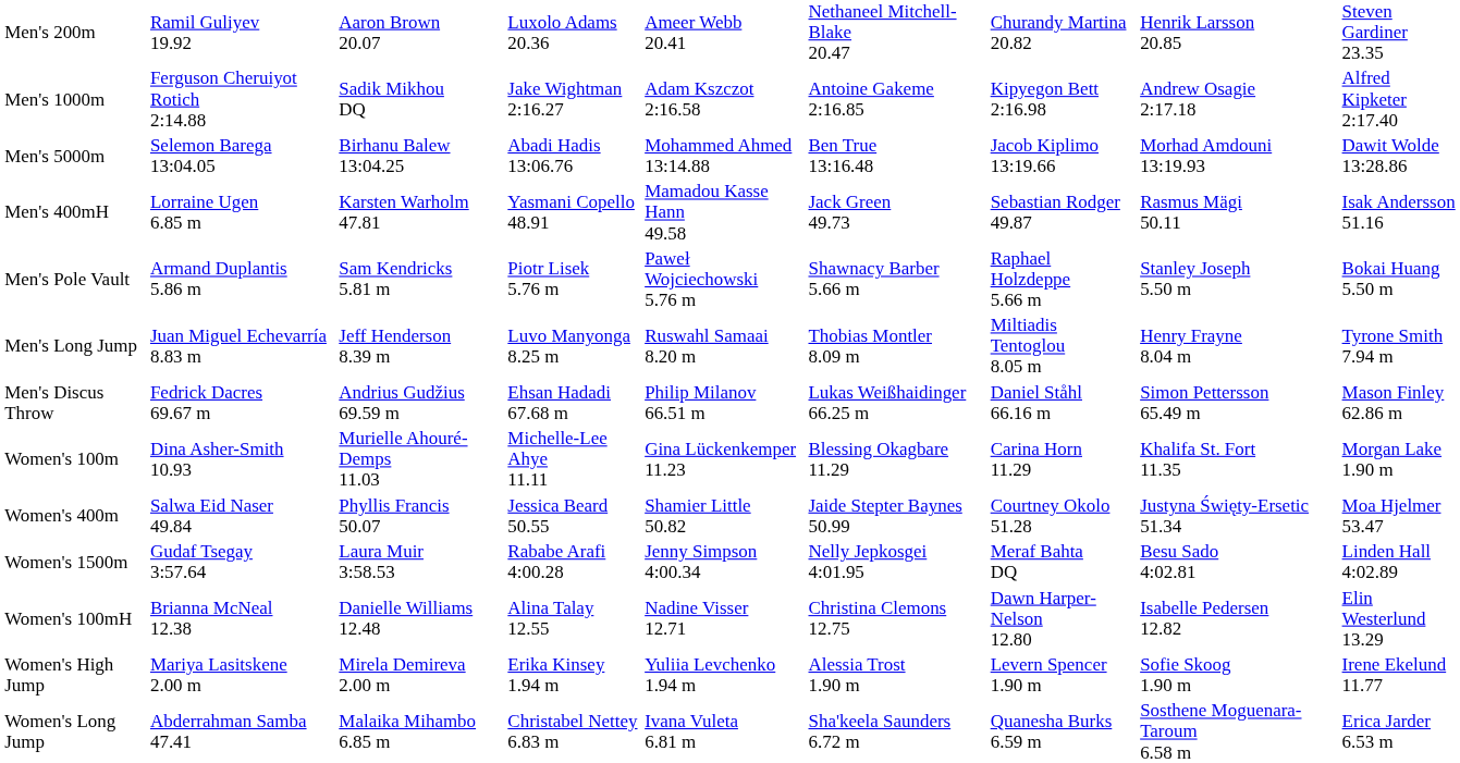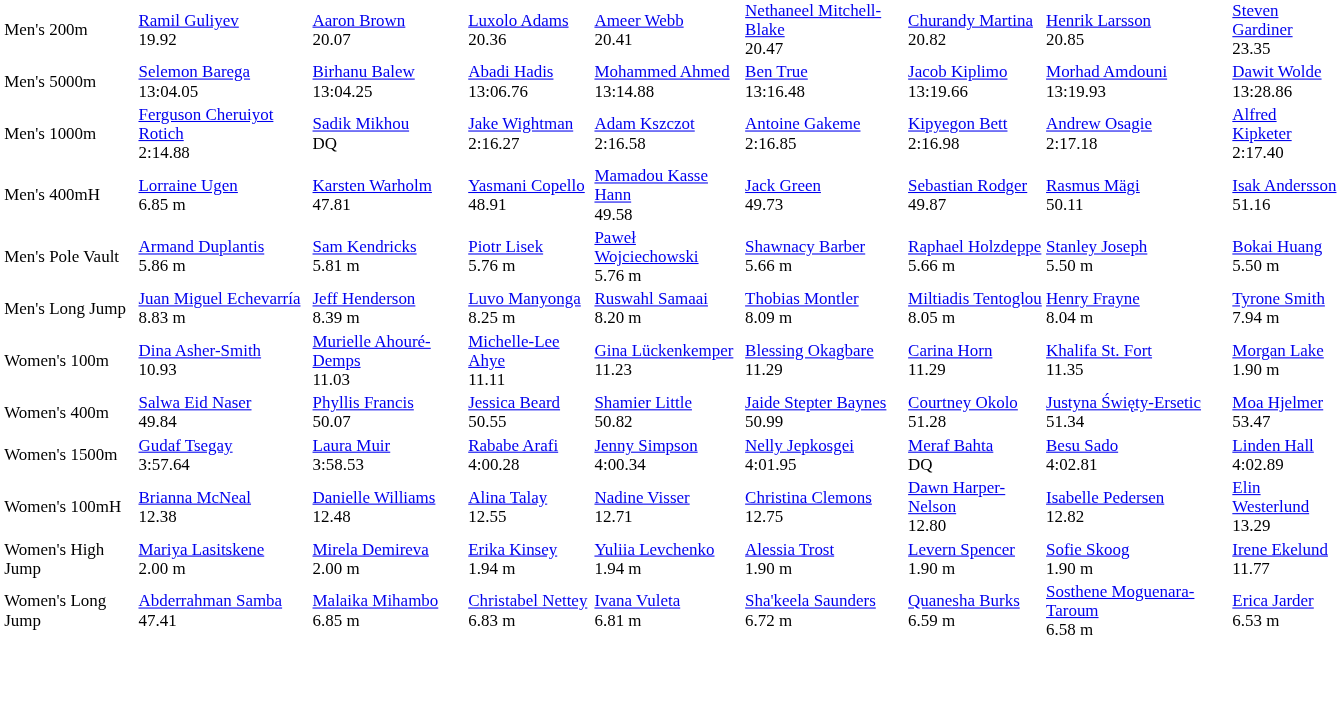 <table>
 <tr>
 <td>Men's 200m<br></td>
 <td><a href='#'>Ramil Guliyev</a><br>  19.92</td>
 <td><a href='#'>Aaron Brown</a><br>  20.07</td>
 <td><a href='#'>Luxolo Adams</a><br>  20.36</td>
 <td><a href='#'>Ameer Webb</a><br>  20.41</td>
 <td><a href='#'>Nethaneel Mitchell-Blake</a><br>  20.47</td>
 <td><a href='#'>Churandy Martina</a><br>  20.82</td>
 <td><a href='#'>Henrik Larsson</a><br>  20.85</td>
 <td><a href='#'>Steven Gardiner</a><br>  23.35</td>
 </tr>
 <tr>
+<td>Men's 5000m</td>
+<td><a href='#'>Selemon Barega</a><br>  13:04.05</td>
+<td><a href='#'>Birhanu Balew</a><br>  13:04.25</td>
+<td><a href='#'>Abadi Hadis</a><br>  13:06.76</td>
+<td><a href='#'>Mohammed Ahmed</a><br>  13:14.88</td>
+<td><a href='#'>Ben True</a><br>  13:16.48</td>
+<td><a href='#'>Jacob Kiplimo</a><br>  13:19.66</td>
+<td><a href='#'>Morhad Amdouni</a><br>  13:19.93</td>
+<td><a href='#'>Dawit Wolde</a><br>  13:28.86</td>
+</tr>
+<tr>
 <td>Men's 1000m</td>
 <td><a href='#'>Ferguson Cheruiyot Rotich</a><br>  2:14.88</td>
 <td><a href='#'>Sadik Mikhou</a><br>  DQ</td>
 <td><a href='#'>Jake Wightman</a><br>  2:16.27</td>
 <td><a href='#'>Adam Kszczot</a><br>  2:16.58</td>
 <td><a href='#'>Antoine Gakeme</a><br>  2:16.85</td>
 <td><a href='#'>Kipyegon Bett</a><br>  2:16.98</td>
 <td><a href='#'>Andrew Osagie</a><br>  2:17.18</td>
 <td><a href='#'>Alfred Kipketer</a><br>  2:17.40</td>
-</tr>
-<tr>
-<td>Men's 5000m</td>
-<td><a href='#'>Selemon Barega</a><br>  13:04.05</td>
-<td><a href='#'>Birhanu Balew</a><br>  13:04.25</td>
-<td><a href='#'>Abadi Hadis</a><br>  13:06.76</td>
-<td><a href='#'>Mohammed Ahmed</a><br>  13:14.88</td>
-<td><a href='#'>Ben True</a><br>  13:16.48</td>
-<td><a href='#'>Jacob Kiplimo</a><br>  13:19.66</td>
-<td><a href='#'>Morhad Amdouni</a><br>  13:19.93</td>
-<td><a href='#'>Dawit Wolde</a><br>  13:28.86</td>
 </tr>
 <tr>
 <td>Men's 400mH</td>
 <td><a href='#'>Lorraine Ugen</a><br>  6.85 m</td>
 <td><a href='#'>Karsten Warholm</a><br>  47.81</td>
 <td><a href='#'>Yasmani Copello</a><br>  48.91</td>
 <td><a href='#'>Mamadou Kasse Hann</a><br>  49.58</td>
 <td><a href='#'>Jack Green</a><br>  49.73</td>
 <td><a href='#'>Sebastian Rodger</a><br>  49.87</td>
 <td><a href='#'>Rasmus Mägi</a><br>  50.11</td>
 <td><a href='#'>Isak Andersson</a><br>  51.16</td>
 </tr>
 <tr>
 <td>Men's Pole Vault</td>
 <td><a href='#'>Armand Duplantis</a><br>  5.86 m</td>
 <td><a href='#'>Sam Kendricks</a><br>  5.81 m</td>
 <td><a href='#'>Piotr Lisek</a><br>  5.76 m</td>
 <td><a href='#'>Paweł Wojciechowski</a><br>  5.76 m</td>
 <td><a href='#'>Shawnacy Barber</a><br>  5.66 m</td>
 <td><a href='#'>Raphael Holzdeppe</a><br>  5.66 m</td>
 <td><a href='#'>Stanley Joseph</a><br>  5.50 m</td>
 <td><a href='#'>Bokai Huang</a><br>  5.50 m</td>
 </tr>
 <tr>
 <td>Men's Long Jump</td>
 <td><a href='#'>Juan Miguel Echevarría</a><br>  8.83 m</td>
 <td><a href='#'>Jeff Henderson</a><br>  8.39 m</td>
 <td><a href='#'>Luvo Manyonga</a><br>  8.25 m</td>
 <td><a href='#'>Ruswahl Samaai</a><br>  8.20 m</td>
 <td><a href='#'>Thobias Montler</a><br>  8.09 m</td>
 <td><a href='#'>Miltiadis Tentoglou</a><br>  8.05 m</td>
 <td><a href='#'>Henry Frayne</a><br>  8.04 m</td>
 <td><a href='#'>Tyrone Smith</a><br>  7.94 m</td>
-</tr>
-<tr>
-<td>Men's Discus Throw</td>
-<td><a href='#'>Fedrick Dacres</a><br>  69.67 m</td>
-<td><a href='#'>Andrius Gudžius</a><br>  69.59 m</td>
-<td><a href='#'>Ehsan Hadadi</a><br>  67.68 m</td>
-<td><a href='#'>Philip Milanov</a><br>  66.51 m</td>
-<td><a href='#'>Lukas Weißhaidinger</a><br>  66.25 m</td>
-<td><a href='#'>Daniel Ståhl</a><br>  66.16 m</td>
-<td><a href='#'>Simon Pettersson</a><br>  65.49 m</td>
-<td><a href='#'>Mason Finley</a><br>  62.86 m</td>
 </tr>
 <tr>
 <td>Women's 100m<br></td>
 <td><a href='#'>Dina Asher-Smith</a><br>  10.93</td>
 <td><a href='#'>Murielle Ahouré-Demps</a><br>  11.03</td>
 <td><a href='#'>Michelle-Lee Ahye</a><br>  11.11</td>
 <td><a href='#'>Gina Lückenkemper</a><br>  11.23</td>
 <td><a href='#'>Blessing Okagbare</a><br>  11.29</td>
 <td><a href='#'>Carina Horn</a><br>  11.29</td>
 <td><a href='#'>Khalifa St. Fort</a><br>  11.35</td>
 <td><a href='#'>Morgan Lake</a><br>  1.90 m</td>
 </tr>
 <tr>
 <td>Women's 400m</td>
 <td><a href='#'>Salwa Eid Naser</a><br>  49.84</td>
 <td><a href='#'>Phyllis Francis</a><br>  50.07</td>
 <td><a href='#'>Jessica Beard</a><br>  50.55</td>
 <td><a href='#'>Shamier Little</a><br>  50.82</td>
 <td><a href='#'>Jaide Stepter Baynes</a><br>  50.99</td>
 <td><a href='#'>Courtney Okolo</a><br>  51.28</td>
 <td><a href='#'>Justyna Święty-Ersetic</a><br>  51.34</td>
 <td><a href='#'>Moa Hjelmer</a><br>  53.47</td>
 </tr>
 <tr>
 <td>Women's 1500m</td>
 <td><a href='#'>Gudaf Tsegay</a><br>  3:57.64</td>
 <td><a href='#'>Laura Muir</a><br>  3:58.53</td>
 <td><a href='#'>Rababe Arafi</a><br>  4:00.28</td>
 <td><a href='#'>Jenny Simpson</a><br>  4:00.34</td>
 <td><a href='#'>Nelly Jepkosgei</a><br>  4:01.95</td>
 <td><a href='#'>Meraf Bahta</a><br>  DQ</td>
 <td><a href='#'>Besu Sado</a><br>  4:02.81</td>
 <td><a href='#'>Linden Hall</a><br>  4:02.89</td>
 </tr>
 <tr>
 <td>Women's 100mH<br></td>
 <td><a href='#'>Brianna McNeal</a><br>  12.38</td>
 <td><a href='#'>Danielle Williams</a><br>  12.48</td>
 <td><a href='#'>Alina Talay</a><br>  12.55</td>
 <td><a href='#'>Nadine Visser</a><br>  12.71</td>
 <td><a href='#'>Christina Clemons</a><br>  12.75</td>
 <td><a href='#'>Dawn Harper-Nelson</a><br>  12.80</td>
 <td><a href='#'>Isabelle Pedersen</a><br>  12.82</td>
 <td><a href='#'>Elin Westerlund</a><br>  13.29</td>
 </tr>
 <tr>
 <td>Women's High Jump</td>
 <td><a href='#'>Mariya Lasitskene</a><br>  2.00 m</td>
 <td><a href='#'>Mirela Demireva</a><br>  2.00 m</td>
 <td><a href='#'>Erika Kinsey</a><br>  1.94 m</td>
 <td><a href='#'>Yuliia Levchenko</a><br>  1.94 m</td>
 <td><a href='#'>Alessia Trost</a><br>  1.90 m</td>
 <td><a href='#'>Levern Spencer</a><br>  1.90 m</td>
 <td><a href='#'>Sofie Skoog</a><br>  1.90 m</td>
 <td><a href='#'>Irene Ekelund</a><br>  11.77</td>
 </tr>
 <tr>
 <td>Women's Long Jump</td>
 <td><a href='#'>Abderrahman Samba</a><br>  47.41</td>
 <td><a href='#'>Malaika Mihambo</a><br>  6.85 m</td>
 <td><a href='#'>Christabel Nettey</a><br>  6.83 m</td>
 <td><a href='#'>Ivana Vuleta</a><br>  6.81 m</td>
 <td><a href='#'>Sha'keela Saunders</a><br>  6.72 m</td>
 <td><a href='#'>Quanesha Burks</a><br>  6.59 m</td>
 <td><a href='#'>Sosthene Moguenara-Taroum</a><br>  6.58 m</td>
 <td><a href='#'>Erica Jarder</a><br>  6.53 m</td>
 </tr>
 </table>
